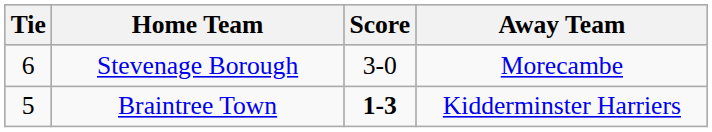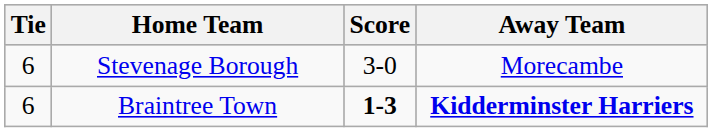 <table class="wikitable" style="text-align:center;">
 <tr>
 <th width=20>Tie</th>
 <th width=175>Home Team</th>
 <th width=20>Score</th>
 <th width=175>Away Team</th>
 </tr>
 <tr>
 <td>6</td>
 <td><a href='#'>Stevenage Borough</a></td>
 <td>3-0</td>
 <td><a href='#'>Morecambe</a></td>
 </tr>
 <tr>
-<td>5</td>
+<td>6</td>
 <td><a href='#'>Braintree Town</a></td>
 <td><strong>1-3</strong></td>
-<td><a href='#'>Kidderminster Harriers</a></td>
+<td><strong><a href='#'>Kidderminster Harriers</a></strong></td>
 </tr>
 </table>
